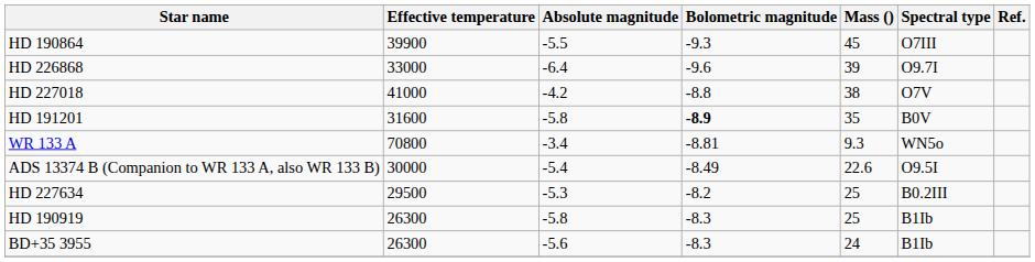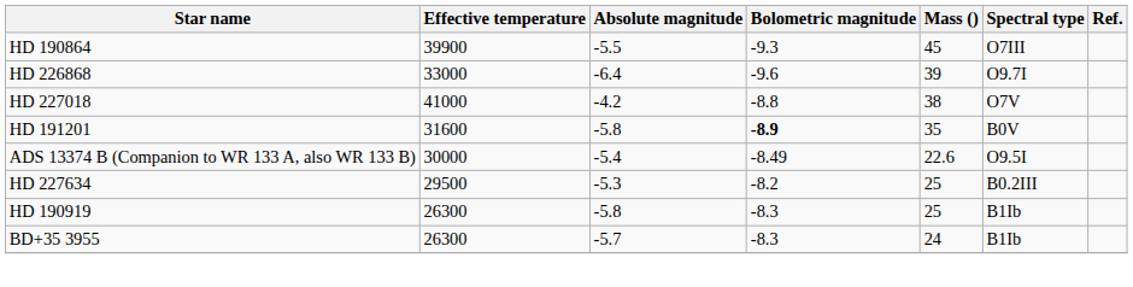 <table class="wikitable sortable">
 <tr>
 <th>Star name</th>
 <th>Effective temperature</th>
 <th>Absolute magnitude</th>
 <th>Bolometric magnitude</th>
 <th>Mass ()</th>
 <th>Spectral type</th>
 <th>Ref.</th>
 </tr>
 <tr>
 <td>HD 190864</td>
 <td>39900</td>
 <td>-5.5</td>
 <td>-9.3</td>
 <td>45</td>
 <td>O7III</td>
 <td></td>
 </tr>
 <tr>
 <td>HD 226868</td>
 <td>33000</td>
 <td>-6.4</td>
 <td>-9.6</td>
 <td>39</td>
 <td>O9.7I</td>
 <td></td>
 </tr>
 <tr>
 <td>HD 227018</td>
 <td>41000</td>
 <td>-4.2</td>
 <td>-8.8</td>
 <td>38</td>
 <td>O7V</td>
 <td></td>
 </tr>
 <tr>
 <td>HD 191201</td>
 <td>31600</td>
 <td>-5.8</td>
 <td><strong>-8.9</strong></td>
 <td>35</td>
 <td>B0V</td>
 <td></td>
 </tr>
 <tr>
-<td><a href='#'>WR 133 A</a></td>
-<td>70800</td>
-<td>-3.4</td>
-<td>-8.81</td>
-<td>9.3</td>
-<td>WN5o</td>
-<td></td>
-</tr>
-<tr>
 <td>ADS 13374 B (Companion to WR 133 A, also WR 133 B)</td>
 <td>30000</td>
 <td>-5.4</td>
 <td>-8.49</td>
 <td>22.6</td>
 <td>O9.5I</td>
 <td></td>
 </tr>
 <tr>
 <td>HD 227634</td>
 <td>29500</td>
 <td>-5.3</td>
 <td>-8.2</td>
 <td>25</td>
 <td>B0.2III</td>
 <td></td>
 </tr>
 <tr>
 <td>HD 190919</td>
 <td>26300</td>
 <td>-5.8</td>
 <td>-8.3</td>
 <td>25</td>
 <td>B1Ib</td>
 <td></td>
 </tr>
 <tr>
 <td>BD+35 3955</td>
 <td>26300</td>
-<td>-5.6</td>
+<td>-5.7</td>
 <td>-8.3</td>
 <td>24</td>
 <td>B1Ib</td>
 <td></td>
 </tr>
 <tr>
 </tr>
 </table>
